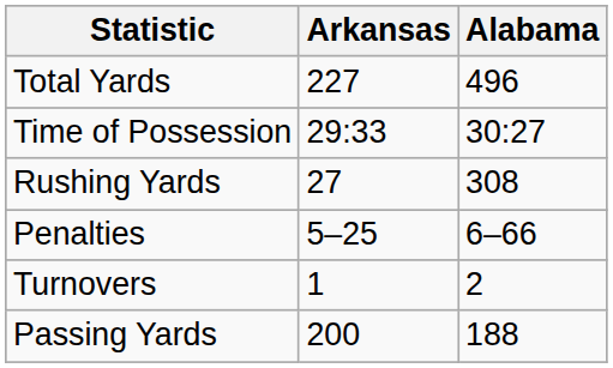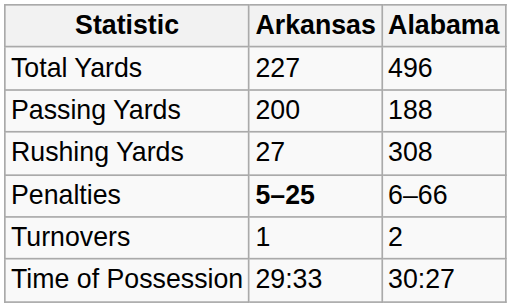 <table class="wikitable">
 <tr>
 <th>Statistic</th>
 <th>Arkansas</th>
 <th>Alabama</th>
 </tr>
 <tr>
 <td>Total Yards</td>
 <td>227</td>
 <td>496</td>
 </tr>
 <tr>
-<td>Time of Possession</td>
-<td>29:33</td>
-<td>30:27</td>
+<td>Passing Yards</td>
+<td>200</td>
+<td>188</td>
 </tr>
 <tr>
 <td>Rushing Yards</td>
 <td>27</td>
 <td>308</td>
 </tr>
 <tr>
 <td>Penalties</td>
-<td>5–25</td>
+<td><strong>5–25</strong></td>
 <td>6–66</td>
 </tr>
 <tr>
 <td>Turnovers</td>
 <td>1</td>
 <td>2</td>
 </tr>
 <tr>
-<td>Passing Yards</td>
-<td>200</td>
-<td>188</td>
+<td>Time of Possession</td>
+<td>29:33</td>
+<td>30:27</td>
 </tr>
 </table>
